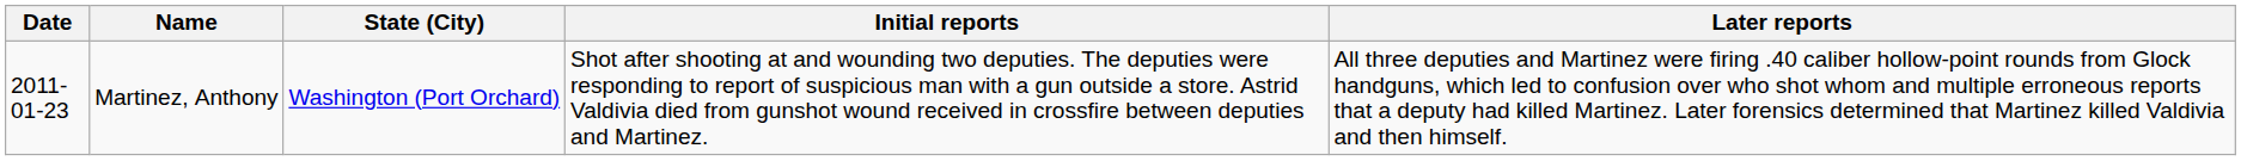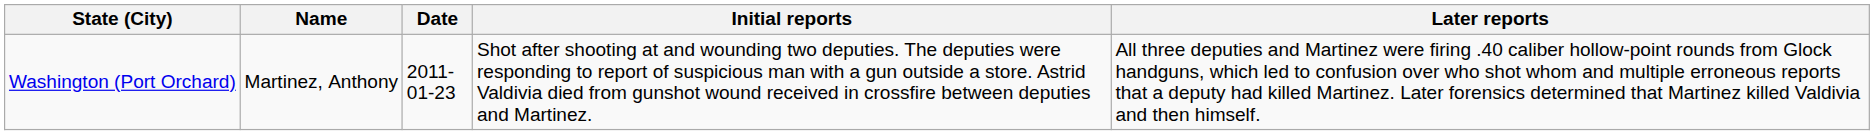 <table class="wikitable sortable">
 <tr>
+<th>State (City)</th>
+<th>Name</th>
 <th>Date</th>
-<th>Name</th>
-<th>State (City)</th>
 <th>Initial reports</th>
 <th>Later reports</th>
 </tr>
 <tr>
+<td><a href='#'>Washington (Port Orchard)</a></td>
+<td>Martinez, Anthony</td>
 <td>2011-01-23</td>
-<td>Martinez, Anthony</td>
-<td><a href='#'>Washington (Port Orchard)</a></td>
 <td>Shot after shooting at and wounding two deputies.  The deputies were responding to report of suspicious man with a gun outside a store.  Astrid Valdivia died from gunshot wound received in crossfire between deputies and Martinez.</td>
 <td>All three deputies and Martinez were firing .40 caliber hollow-point rounds from Glock handguns, which led to confusion over who shot whom and multiple erroneous reports that a deputy had killed Martinez.  Later forensics determined that Martinez killed Valdivia and then himself.</td>
 </tr>
 </table>
